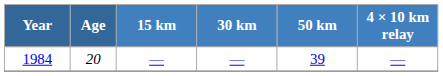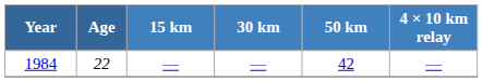 <table class="wikitable" style="font-size:95%; text-align:center; border:grey solid 1px; border-collapse:collapse; background:#ffffff;">
 <tr>
 <th style="background-color:#369; color:white; width:60px;"> Year </th>
 <th style="background-color:#369; color:white; width:40px;"> Age </th>
 <th style="background-color:#4180be; color:white; width:75px;"> 15 km </th>
 <th style="background-color:#4180be; color:white; width:75px;"> 30 km </th>
 <th style="background-color:#4180be; color:white; width:75px;"> 50 km </th>
 <th style="background-color:#4180be; color:white; width:75px;"> 4 × 10 km <br> relay </th>
 </tr>
 <tr>
 <td><a href='#'>1984</a></td>
-<td><em>20</em></td>
+<td><em>22</em></td>
 <td><a href='#'>—</a></td>
 <td><a href='#'>—</a></td>
-<td><a href='#'>39</a></td>
+<td><a href='#'>42</a></td>
 <td><a href='#'>—</a></td>
 </tr>
 <tr>
 </tr>
 </table>
